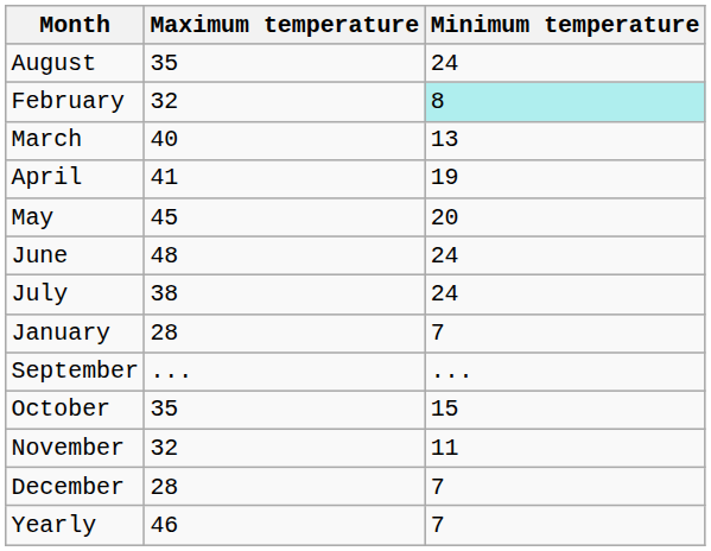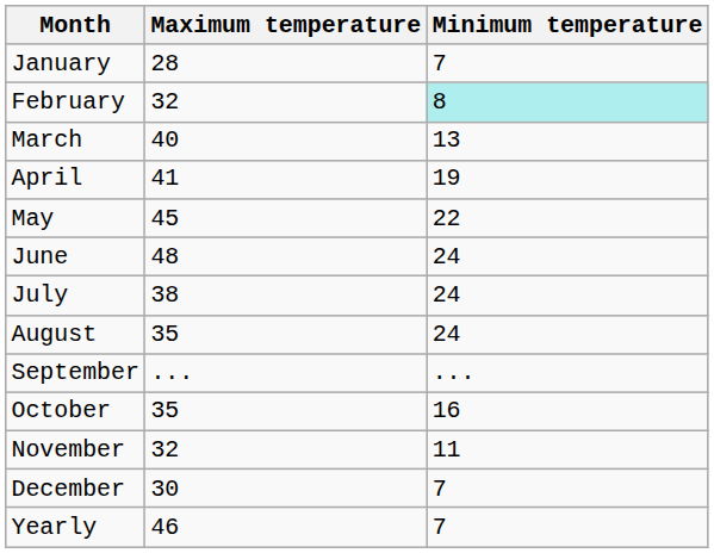 <table class="wikitable">
 <tr>
 <th>Month</th>
 <th>Maximum temperature</th>
 <th>Minimum temperature</th>
 </tr>
 <tr>
-<td>August</td>
-<td>35</td>
-<td>24</td>
+<td>January</td>
+<td>28</td>
+<td>7</td>
 </tr>
 <tr>
 <td>February</td>
 <td>32</td>
 <td style="background: paleturquoise;">8</td>
 </tr>
 <tr>
 <td>March</td>
 <td>40</td>
 <td>13</td>
 </tr>
 <tr>
 <td>April</td>
 <td>41</td>
 <td>19</td>
 </tr>
 <tr>
 <td>May</td>
 <td>45</td>
-<td>20</td>
+<td>22</td>
 </tr>
 <tr>
 <td>June</td>
 <td>48</td>
 <td>24</td>
 </tr>
 <tr>
 <td>July</td>
 <td>38</td>
 <td>24</td>
 </tr>
 <tr>
-<td>January</td>
-<td>28</td>
-<td>7</td>
+<td>August</td>
+<td>35</td>
+<td>24</td>
 </tr>
 <tr>
 <td>September</td>
 <td>...</td>
 <td>...</td>
 </tr>
 <tr>
 <td>October</td>
 <td>35</td>
-<td>15</td>
+<td>16</td>
 </tr>
 <tr>
 <td>November</td>
 <td>32</td>
 <td>11</td>
 </tr>
 <tr>
 <td>December</td>
-<td>28</td>
+<td>30</td>
 <td>7</td>
 </tr>
 <tr>
 <td>Yearly</td>
 <td>46</td>
 <td>7</td>
 </tr>
 </table>
